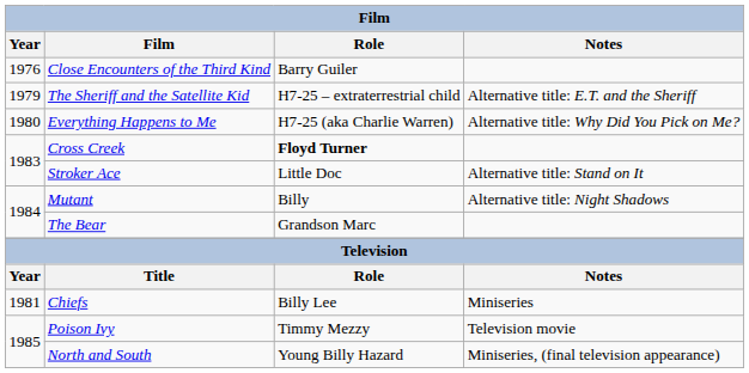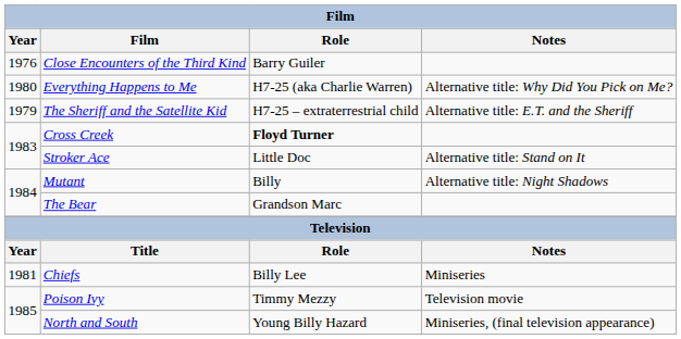 <table class="wikitable" style="font-size: 90%;">
 <tr>
 <th colspan="4" style="background: LightSteelBlue;">Film</th>
 </tr>
 <tr>
 <th>Year</th>
 <th>Film</th>
 <th>Role</th>
 <th>Notes</th>
 </tr>
 <tr>
 <td>1976</td>
 <td><em><a href='#'>Close Encounters of the Third Kind</a></em></td>
 <td>Barry Guiler</td>
 <td></td>
 </tr>
 <tr>
+<td>1980</td>
+<td><em><a href='#'>Everything Happens to Me</a></em></td>
+<td>H7-25 (aka Charlie Warren)</td>
+<td>Alternative title: <em>Why Did You Pick on Me?</em></td>
+</tr>
+<tr>
 <td>1979</td>
 <td><em><a href='#'>The Sheriff and the Satellite Kid</a></em></td>
 <td>H7-25 – extraterrestrial child</td>
 <td>Alternative title: <em>E.T. and the Sheriff</em></td>
-</tr>
-<tr>
-<td>1980</td>
-<td><em><a href='#'>Everything Happens to Me</a></em></td>
-<td>H7-25 (aka Charlie Warren)</td>
-<td>Alternative title: <em>Why Did You Pick on Me?</em></td>
 </tr>
 <tr>
 <td rowspan=2>1983</td>
 <td><em><a href='#'>Cross Creek</a></em></td>
 <td><strong>Floyd Turner</strong></td>
 <td></td>
 </tr>
 <tr>
 <td><em><a href='#'>Stroker Ace</a></em></td>
 <td>Little Doc</td>
 <td>Alternative title: <em>Stand on It</em></td>
 </tr>
 <tr>
 <td rowspan=2>1984</td>
 <td><em><a href='#'>Mutant</a></em></td>
 <td>Billy</td>
 <td>Alternative title: <em>Night Shadows</em></td>
 </tr>
 <tr>
 <td><em><a href='#'>The Bear</a></em></td>
 <td>Grandson Marc</td>
 <td></td>
 </tr>
 <tr>
 </tr>
 <tr>
 <th colspan="4" style="background: LightSteelBlue;">Television</th>
 </tr>
 <tr>
 <th>Year</th>
 <th>Title</th>
 <th>Role</th>
 <th>Notes</th>
 </tr>
 <tr>
 <td>1981</td>
 <td><em><a href='#'>Chiefs</a></em></td>
 <td>Billy Lee</td>
 <td>Miniseries</td>
 </tr>
 <tr>
 <td rowspan=2>1985</td>
 <td><em><a href='#'>Poison Ivy</a></em></td>
 <td>Timmy Mezzy</td>
 <td>Television movie</td>
 </tr>
 <tr>
 <td><em><a href='#'>North and South</a></em></td>
 <td>Young Billy Hazard</td>
 <td>Miniseries, (final television appearance)</td>
 </tr>
 </table>
